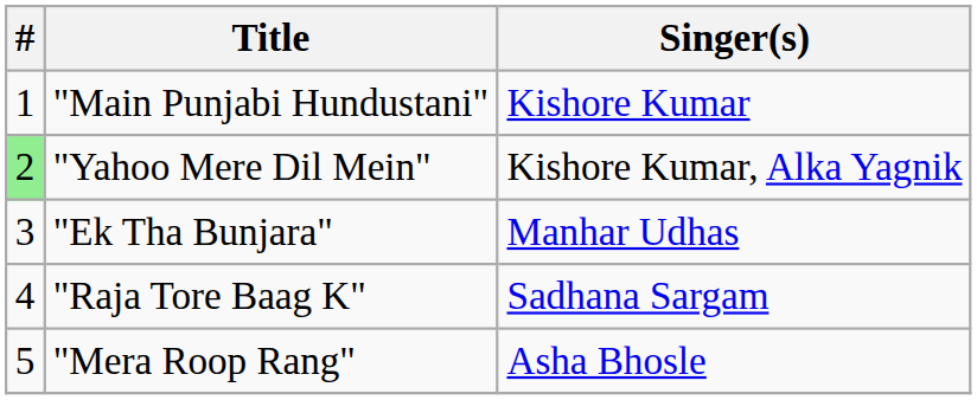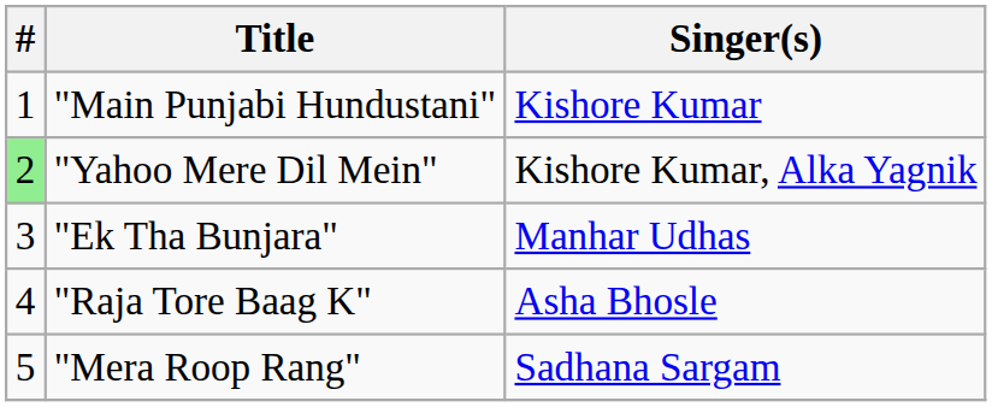 <table class="wikitable" style="font-size:95%;">
 <tr>
 <th>#</th>
 <th>Title</th>
 <th>Singer(s)</th>
 </tr>
 <tr>
 <td>1</td>
 <td>"Main Punjabi Hundustani"</td>
 <td><a href='#'>Kishore Kumar</a></td>
 </tr>
 <tr>
 <td style="background: lightgreen;">2</td>
 <td>"Yahoo Mere Dil Mein"</td>
 <td>Kishore Kumar, <a href='#'>Alka Yagnik</a></td>
 </tr>
 <tr>
 <td>3</td>
 <td>"Ek Tha Bunjara"</td>
 <td><a href='#'>Manhar Udhas</a></td>
 </tr>
 <tr>
 <td>4</td>
 <td>"Raja Tore Baag K"</td>
-<td><a href='#'>Sadhana Sargam</a></td>
+<td><a href='#'>Asha Bhosle</a></td>
 </tr>
 <tr>
 <td>5</td>
 <td>"Mera Roop Rang"</td>
-<td><a href='#'>Asha Bhosle</a></td>
+<td><a href='#'>Sadhana Sargam</a></td>
 </tr>
 <tr>
 </tr>
 </table>
